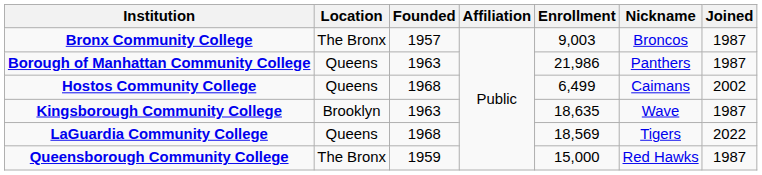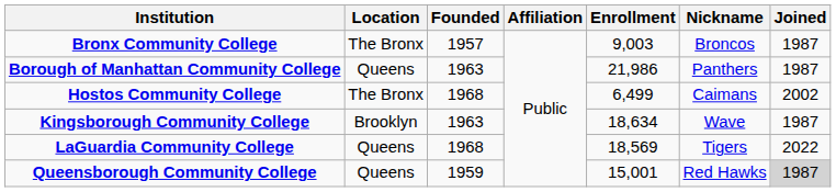 <table class="wikitable sortable" style="text-align:center;">
 <tr>
 <th>Institution</th>
 <th>Location</th>
 <th>Founded</th>
 <th>Affiliation</th>
 <th>Enrollment</th>
 <th>Nickname</th>
 <th>Joined</th>
 </tr>
 <tr>
 <td><strong><a href='#'>Bronx Community College</a></strong></td>
 <td>The Bronx</td>
 <td>1957</td>
 <td rowspan="6">Public</td>
 <td>9,003</td>
 <td><a href='#'>Broncos</a></td>
 <td>1987</td>
 </tr>
 <tr>
 <td><strong><a href='#'>Borough of Manhattan Community College</a></strong></td>
 <td>Queens</td>
 <td>1963</td>
 <td>21,986</td>
 <td><a href='#'>Panthers</a></td>
 <td>1987</td>
 </tr>
 <tr>
 <td><strong><a href='#'>Hostos Community College</a></strong></td>
-<td>Queens</td>
+<td>The Bronx</td>
 <td>1968</td>
 <td>6,499</td>
 <td><a href='#'>Caimans</a></td>
 <td>2002</td>
 </tr>
 <tr>
 <td><strong><a href='#'>Kingsborough Community College</a></strong></td>
 <td>Brooklyn</td>
 <td>1963</td>
-<td>18,635</td>
+<td>18,634</td>
 <td><a href='#'>Wave</a></td>
 <td>1987</td>
 </tr>
 <tr>
 <td><strong><a href='#'>LaGuardia Community College</a></strong></td>
 <td>Queens</td>
 <td>1968</td>
 <td>18,569</td>
 <td><a href='#'>Tigers</a></td>
 <td>2022</td>
 </tr>
 <tr>
 <td><strong><a href='#'>Queensborough Community College</a></strong></td>
-<td>The Bronx</td>
+<td>Queens</td>
 <td>1959</td>
-<td>15,000</td>
+<td>15,001</td>
 <td><a href='#'>Red Hawks</a></td>
-<td>1987</td>
+<td style="background: lightgrey;">1987</td>
 </tr>
 </table>
